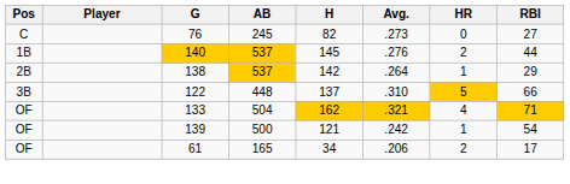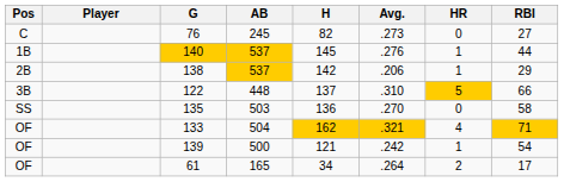 <table class="wikitable sortable">
 <tr>
 <th bgcolor="#DDDDFF" width="5%">Pos</th>
 <th bgcolor="#DDDDFF" width="16%">Player</th>
 <th bgcolor="#DDDDFF" width="9%">G</th>
 <th bgcolor="#DDDDFF" width="9%">AB</th>
 <th bgcolor="#DDDDFF" width="9%">H</th>
 <th bgcolor="#DDDDFF" width="9%">Avg.</th>
 <th bgcolor="#DDDDFF" width="9%">HR</th>
 <th bgcolor="#DDDDFF" width="9%">RBI</th>
 </tr>
 <tr align="center">
 <td>C</td>
 <td></td>
 <td>76</td>
 <td>245</td>
 <td>82</td>
 <td>.273</td>
 <td>0</td>
 <td>27</td>
 </tr>
 <tr align="center">
 <td>1B</td>
 <td></td>
 <td bgcolor=#ffcc00>140</td>
 <td bgcolor=#ffcc00>537</td>
 <td>145</td>
 <td>.276</td>
-<td>2</td>
+<td>1</td>
 <td>44</td>
 </tr>
 <tr align="center">
 <td>2B</td>
 <td></td>
 <td>138</td>
 <td bgcolor=#ffcc00>537</td>
 <td>142</td>
-<td>.264</td>
+<td>.206</td>
 <td>1</td>
 <td>29</td>
 </tr>
 <tr align="center">
 <td>3B</td>
 <td></td>
 <td>122</td>
 <td>448</td>
 <td>137</td>
 <td>.310</td>
 <td bgcolor=#ffcc00>5</td>
 <td>66</td>
+</tr>
+<tr align="center">
+<td>SS</td>
+<td></td>
+<td>135</td>
+<td>503</td>
+<td>136</td>
+<td>.270</td>
+<td>0</td>
+<td>58</td>
 </tr>
 <tr align="center">
 <td>OF</td>
 <td></td>
 <td>133</td>
 <td>504</td>
 <td bgcolor=#ffcc00>162</td>
 <td bgcolor=#ffcc00>.321</td>
 <td>4</td>
 <td bgcolor=#ffcc00>71</td>
 </tr>
 <tr align="center">
 <td>OF</td>
 <td></td>
 <td>139</td>
 <td>500</td>
 <td>121</td>
 <td>.242</td>
 <td>1</td>
 <td>54</td>
 </tr>
 <tr align="center">
 <td>OF</td>
 <td></td>
 <td>61</td>
 <td>165</td>
 <td>34</td>
-<td>.206</td>
+<td>.264</td>
 <td>2</td>
 <td>17</td>
 </tr>
 </table>
